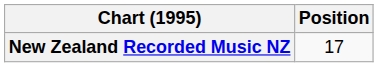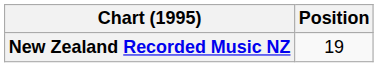 <table class="wikitable sortable plainrowheaders">
 <tr>
 <th scope="col">Chart (1995)</th>
 <th scope="col">Position</th>
 </tr>
 <tr>
 <th scope="row">New Zealand <a href='#'>Recorded Music NZ</a></th>
-<td style="text-align:center;">17</td>
+<td style="text-align:center;">19</td>
 </tr>
 </table>
